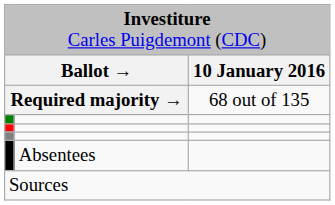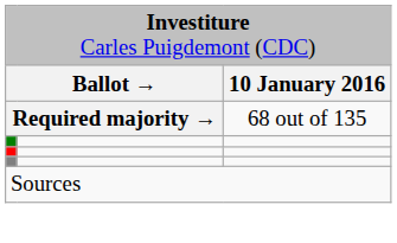 <table class="wikitable" style="text-align:center;">
 <tr>
 <td colspan="3" align="center" bgcolor="#C0C0C0"><strong>Investiture</strong><br><a href='#'>Carles Puigdemont</a> (<a href='#'>CDC</a>)</td>
 </tr>
 <tr>
 <th colspan="2" width="150px">Ballot →</th>
 <th>10 January 2016</th>
 </tr>
 <tr>
 <th colspan="2">Required majority →</th>
 <td>68 out of 135 </td>
 </tr>
 <tr>
 <th width="1px" style="background:green;"></th>
 <td align="left"></td>
 <td></td>
 </tr>
 <tr>
 <th style="color:inherit;background:red;"></th>
 <td align="left"></td>
 <td></td>
 </tr>
 <tr>
 <th style="color:inherit;background:gray;"></th>
 <td align="left"></td>
 <td></td>
 </tr>
 <tr>
-<th style="color:inherit;background:black;"></th>
-<td align="left"><span>Absentees</span></td>
-<td></td>
-</tr>
-<tr>
 <td align="left" colspan="3">Sources</td>
 </tr>
 </table>
